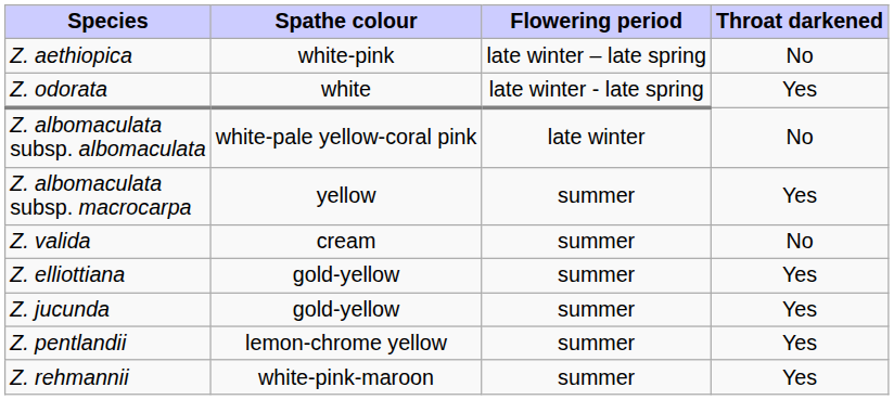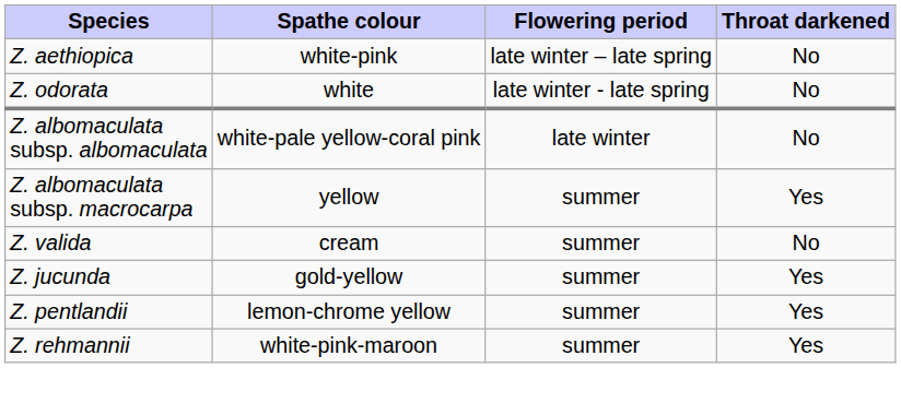 <table class="wikitable">
 <tr>
 <th style="background: #ccf">Species</th>
 <th style="background: #ccf">Spathe colour</th>
 <th style="background: #ccf">Flowering period</th>
 <th style="background: #ccf">Throat darkened</th>
 </tr>
 <tr>
 <td><em>Z. aethiopica</em></td>
 <td style="text-align:center">white-pink</td>
 <td style="text-align:center">late winter – late spring</td>
 <td style="text-align:center">No</td>
 </tr>
 <tr>
 <td style="border-bottom: 3px solid grey"><em>Z. odorata</em></td>
 <td style="text-align:center; border-bottom: 3px solid grey">white</td>
 <td style="text-align:center; border-bottom: 3px solid grey">late winter - late spring</td>
-<td style="text-align:center">Yes</td>
+<td style="text-align:center; border-bottom: 3px solid grey">No</td>
 </tr>
 <tr>
 <td><em>Z. albomaculata</em><br>subsp. <em>albomaculata</em></td>
 <td style="text-align:center">white-pale yellow-coral pink</td>
 <td style="text-align:center">late winter</td>
 <td style="text-align:center">No</td>
 </tr>
 <tr>
 <td><em>Z. albomaculata</em><br>subsp. <em>macrocarpa</em></td>
 <td style="text-align:center">yellow</td>
 <td style="text-align:center">summer</td>
 <td style="text-align:center">Yes</td>
 </tr>
 <tr>
 <td><em>Z. valida</em></td>
 <td style="text-align:center">cream</td>
 <td style="text-align:center">summer</td>
 <td style="text-align:center">No</td>
 </tr>
 <tr>
-<td><em>Z. elliottiana</em></td>
-<td style="text-align:center">gold-yellow</td>
-<td style="text-align:center">summer</td>
-<td style="text-align:center">Yes</td>
-</tr>
-<tr>
 <td><em>Z. jucunda</em></td>
 <td style="text-align:center">gold-yellow</td>
 <td style="text-align:center">summer</td>
 <td style="text-align:center">Yes</td>
 </tr>
 <tr>
 <td><em>Z. pentlandii</em></td>
 <td style="text-align:center">lemon-chrome yellow</td>
 <td style="text-align:center">summer</td>
 <td style="text-align:center">Yes</td>
 </tr>
 <tr>
 <td><em>Z. rehmannii</em></td>
 <td style="text-align:center">white-pink-maroon</td>
 <td style="text-align:center">summer</td>
 <td style="text-align:center">Yes</td>
 </tr>
 </table>
